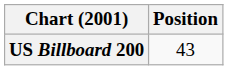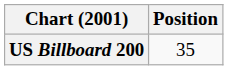 <table class="wikitable plainrowheaders">
 <tr>
 <th scope="col">Chart (2001)</th>
 <th scope="col">Position</th>
 </tr>
 <tr>
 <th scope="row">US <em>Billboard</em> 200</th>
-<td style="text-align:center;">43</td>
+<td style="text-align:center;">35</td>
 </tr>
 </table>
